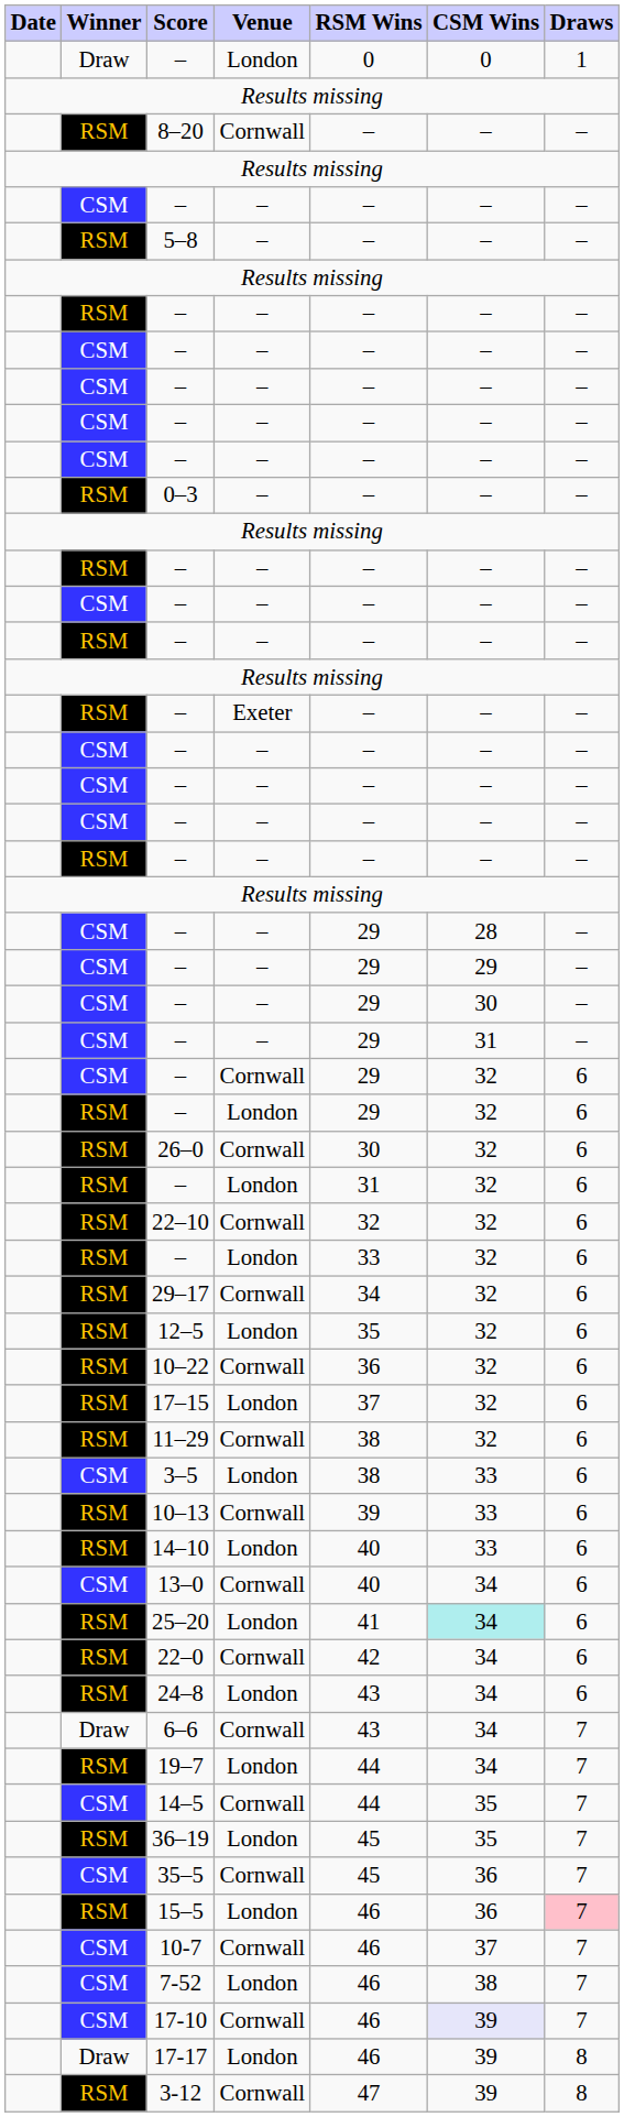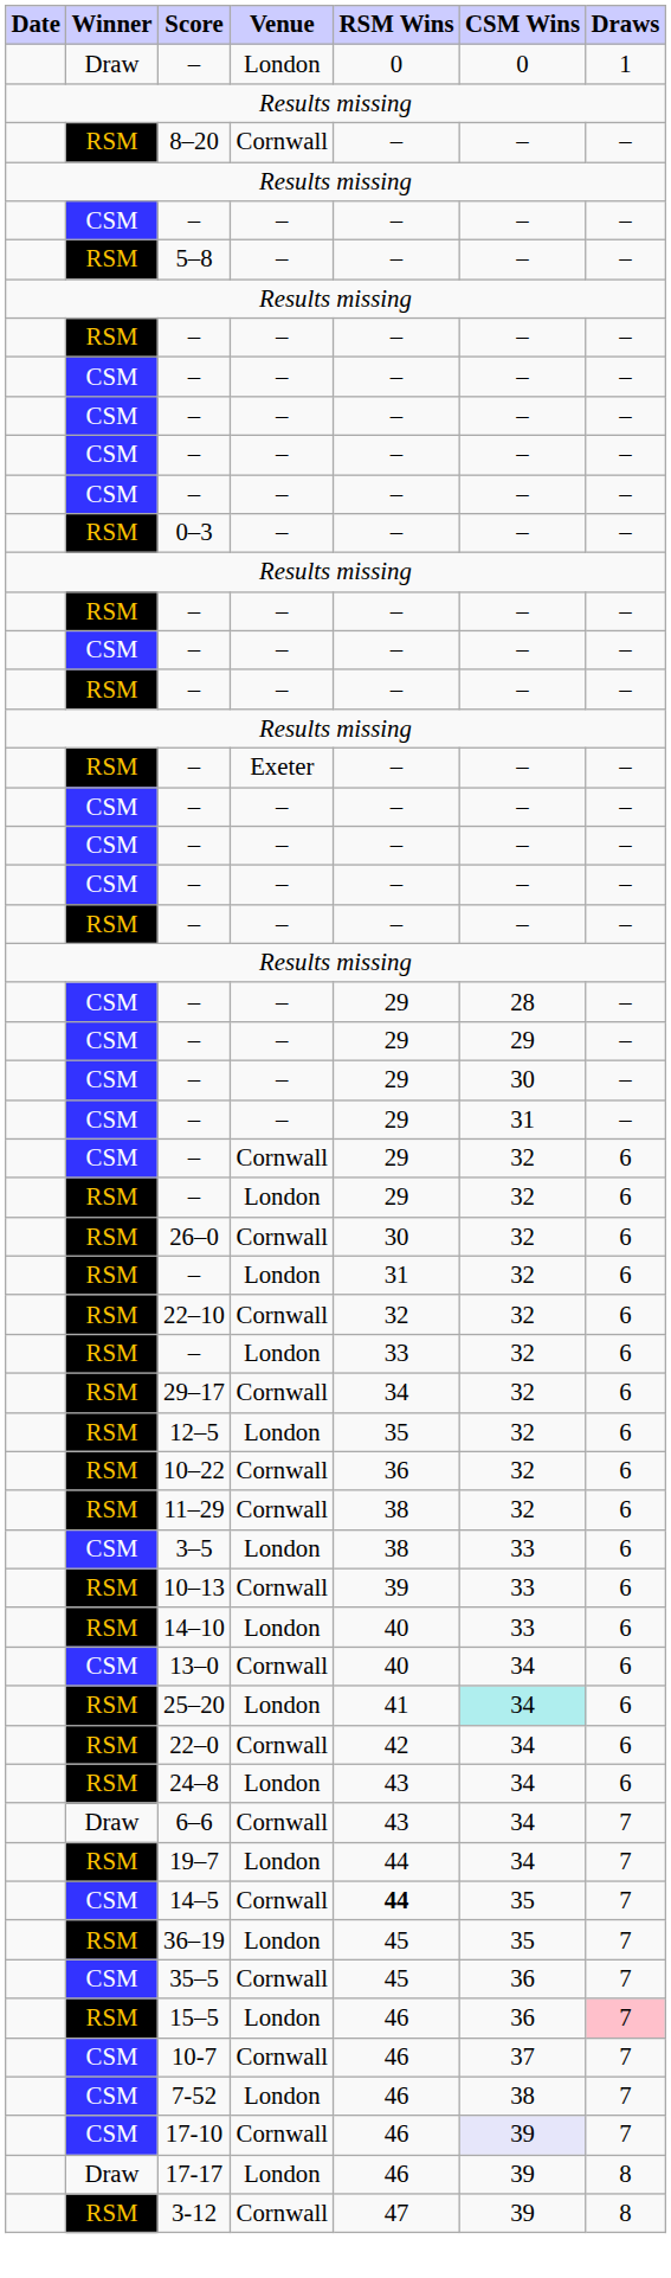 <table class="wikitable" style="text-align:center;">
 <tr style="background:#ccf;">
 <td><strong>Date</strong></td>
 <td style="background:#ccf;"><strong>Winner</strong></td>
 <td style="background:#ccf;"><strong>Score</strong></td>
 <td style="background:#ccf;"><strong>Venue</strong></td>
 <td style="background:#ccf;"><strong>RSM Wins</strong></td>
 <td style="background:#ccf;"><strong>CSM Wins</strong></td>
 <td style="background:#ccf;"><strong>Draws</strong></td>
 </tr>
 <tr>
 <td></td>
 <td>Draw</td>
 <td>–</td>
 <td>London</td>
 <td>0</td>
 <td>0</td>
 <td>1</td>
 </tr>
 <tr>
 <td colspan=7><em>Results missing</em></td>
 </tr>
 <tr>
 <td></td>
 <td style="background:#000; color:#fcc200;">RSM</td>
 <td>8–20</td>
 <td>Cornwall</td>
 <td>–</td>
 <td>–</td>
 <td>–</td>
 </tr>
 <tr>
 <td colspan=7><em>Results missing</em></td>
 </tr>
 <tr>
 <td></td>
 <td style="background:#33f; color:#fff;">CSM</td>
 <td>–</td>
 <td>–</td>
 <td>–</td>
 <td>–</td>
 <td>–</td>
 </tr>
 <tr>
 <td></td>
 <td style="background:#000; color:#fcc200;">RSM</td>
 <td>5–8</td>
 <td>–</td>
 <td>–</td>
 <td>–</td>
 <td>–</td>
 </tr>
 <tr>
 <td colspan=7><em>Results missing</em></td>
 </tr>
 <tr>
 <td></td>
 <td style="background:#000; color:#fcc200;">RSM</td>
 <td>–</td>
 <td>–</td>
 <td>–</td>
 <td>–</td>
 <td>–</td>
 </tr>
 <tr>
 <td></td>
 <td style="background:#33f; color:#fff;">CSM</td>
 <td>–</td>
 <td>–</td>
 <td>–</td>
 <td>–</td>
 <td>–</td>
 </tr>
 <tr>
 <td></td>
 <td style="background:#33f; color:#fff;">CSM</td>
 <td>–</td>
 <td>–</td>
 <td>–</td>
 <td>–</td>
 <td>–</td>
 </tr>
 <tr>
 <td></td>
 <td style="background:#33f; color:#fff;">CSM</td>
 <td>–</td>
 <td>–</td>
 <td>–</td>
 <td>–</td>
 <td>–</td>
 </tr>
 <tr>
 <td></td>
 <td style="background:#33f; color:#fff;">CSM</td>
 <td>–</td>
 <td>–</td>
 <td>–</td>
 <td>–</td>
 <td>–</td>
 </tr>
 <tr>
 <td></td>
 <td style="background:#000; color:#fcc200;">RSM</td>
 <td>0–3</td>
 <td>–</td>
 <td>–</td>
 <td>–</td>
 <td>–</td>
 </tr>
 <tr>
 <td colspan=7><em>Results missing</em></td>
 </tr>
 <tr>
 <td></td>
 <td style="background:#000; color:#fcc200;">RSM</td>
 <td>–</td>
 <td>–</td>
 <td>–</td>
 <td>–</td>
 <td>–</td>
 </tr>
 <tr>
 <td></td>
 <td style="background:#33f; color:#fff;">CSM</td>
 <td>–</td>
 <td>–</td>
 <td>–</td>
 <td>–</td>
 <td>–</td>
 </tr>
 <tr>
 <td></td>
 <td style="background:#000; color:#fcc200;">RSM</td>
 <td>–</td>
 <td>–</td>
 <td>–</td>
 <td>–</td>
 <td>–</td>
 </tr>
 <tr>
 <td colspan=7><em>Results missing</em></td>
 </tr>
 <tr>
 <td></td>
 <td style="background:#000; color:#fcc200;">RSM</td>
 <td>–</td>
 <td>Exeter</td>
 <td>–</td>
 <td>–</td>
 <td>–</td>
 </tr>
 <tr>
 <td></td>
 <td style="background:#33f; color:#fff;">CSM</td>
 <td>–</td>
 <td>–</td>
 <td>–</td>
 <td>–</td>
 <td>–</td>
 </tr>
 <tr>
 <td></td>
 <td style="background:#33f; color:#fff;">CSM</td>
 <td>–</td>
 <td>–</td>
 <td>–</td>
 <td>–</td>
 <td>–</td>
 </tr>
 <tr>
 <td></td>
 <td style="background:#33f; color:#fff;">CSM</td>
 <td>–</td>
 <td>–</td>
 <td>–</td>
 <td>–</td>
 <td>–</td>
 </tr>
 <tr>
 <td></td>
 <td style="background:#000; color:#fcc200;">RSM</td>
 <td>–</td>
 <td>–</td>
 <td>–</td>
 <td>–</td>
 <td>–</td>
 </tr>
 <tr>
 <td colspan=7><em> Results missing</em></td>
 </tr>
 <tr>
 <td></td>
 <td style="background:#33f; color:#fff;">CSM</td>
 <td>–</td>
 <td>–</td>
 <td>29</td>
 <td>28</td>
 <td>–</td>
 </tr>
 <tr>
 <td></td>
 <td style="background:#33f; color:#fff;">CSM</td>
 <td>–</td>
 <td>–</td>
 <td>29</td>
 <td>29</td>
 <td>–</td>
 </tr>
 <tr>
 <td></td>
 <td style="background:#33f; color:#fff;">CSM</td>
 <td>–</td>
 <td>–</td>
 <td>29</td>
 <td>30</td>
 <td>–</td>
 </tr>
 <tr>
 <td></td>
 <td style="background:#33f; color:#fff;">CSM</td>
 <td>–</td>
 <td>–</td>
 <td>29</td>
 <td>31</td>
 <td>–</td>
 </tr>
 <tr>
 <td></td>
 <td style="background:#33f; color:#fff;">CSM</td>
 <td>–</td>
 <td>Cornwall</td>
 <td>29</td>
 <td>32</td>
 <td>6</td>
 </tr>
 <tr>
 <td></td>
 <td style="background:#000; color:#fcc200;">RSM</td>
 <td>–</td>
 <td>London</td>
 <td>29</td>
 <td>32</td>
 <td>6</td>
 </tr>
 <tr>
 <td></td>
 <td style="background:#000; color:#fcc200;">RSM</td>
 <td>26–0</td>
 <td>Cornwall</td>
 <td>30</td>
 <td>32</td>
 <td>6</td>
 </tr>
 <tr>
 <td></td>
 <td style="background:#000; color:#fcc200;">RSM</td>
 <td>–</td>
 <td>London</td>
 <td>31</td>
 <td>32</td>
 <td>6</td>
 </tr>
 <tr>
 <td></td>
 <td style="background:#000; color:#fcc200;">RSM</td>
 <td>22–10</td>
 <td>Cornwall</td>
 <td>32</td>
 <td>32</td>
 <td>6</td>
 </tr>
 <tr>
 <td></td>
 <td style="background:#000; color:#fcc200;">RSM</td>
 <td>–</td>
 <td>London</td>
 <td>33</td>
 <td>32</td>
 <td>6</td>
 </tr>
 <tr>
 <td></td>
 <td style="background:#000; color:#fcc200;">RSM</td>
 <td>29–17</td>
 <td>Cornwall</td>
 <td>34</td>
 <td>32</td>
 <td>6</td>
 </tr>
 <tr>
 <td></td>
 <td style="background:#000; color:#fcc200;">RSM</td>
 <td>12–5</td>
 <td>London</td>
 <td>35</td>
 <td>32</td>
 <td>6</td>
 </tr>
 <tr>
 <td></td>
 <td style="background:#000; color:#fcc200;">RSM</td>
 <td>10–22</td>
 <td>Cornwall</td>
 <td>36</td>
 <td>32</td>
 <td>6</td>
 </tr>
 <tr>
 <td></td>
 <td style="background:#000; color:#fcc200;">RSM</td>
-<td>17–15</td>
-<td>London</td>
-<td>37</td>
-<td>32</td>
-<td>6</td>
-</tr>
-<tr>
-<td></td>
-<td style="background:#000; color:#fcc200;">RSM</td>
 <td>11–29</td>
 <td>Cornwall</td>
 <td>38</td>
 <td>32</td>
 <td>6</td>
 </tr>
 <tr>
 <td></td>
 <td style="background:#33f; color:#fff;">CSM</td>
 <td>3–5</td>
 <td>London</td>
 <td>38</td>
 <td>33</td>
 <td>6</td>
 </tr>
 <tr>
 <td></td>
 <td style="background:#000; color:#fcc200;">RSM</td>
 <td>10–13</td>
 <td>Cornwall</td>
 <td>39</td>
 <td>33</td>
 <td>6</td>
 </tr>
 <tr>
 <td></td>
 <td style="background:#000; color:#fcc200;">RSM</td>
 <td>14–10</td>
 <td>London</td>
 <td>40</td>
 <td>33</td>
 <td>6</td>
 </tr>
 <tr>
 <td></td>
 <td style="background:#33f; color:#fff;">CSM</td>
 <td>13–0</td>
 <td>Cornwall</td>
 <td>40</td>
 <td>34</td>
 <td>6</td>
 </tr>
 <tr>
 <td></td>
 <td style="background:#000; color:#fcc200;">RSM</td>
 <td>25–20</td>
 <td>London</td>
 <td>41</td>
 <td style="background: paleturquoise;">34</td>
 <td>6</td>
 </tr>
 <tr>
 <td></td>
 <td style="background:#000; color:#fcc200;">RSM</td>
 <td>22–0</td>
 <td>Cornwall</td>
 <td>42</td>
 <td>34</td>
 <td>6</td>
 </tr>
 <tr>
 <td></td>
 <td style="background:#000; color:#fcc200;">RSM</td>
 <td>24–8</td>
 <td>London</td>
 <td>43</td>
 <td>34</td>
 <td>6</td>
 </tr>
 <tr>
 <td></td>
 <td>Draw</td>
 <td>6–6</td>
 <td>Cornwall</td>
 <td>43</td>
 <td>34</td>
 <td>7</td>
 </tr>
 <tr>
 <td></td>
 <td style="background:#000; color:#fcc200;">RSM</td>
 <td>19–7</td>
 <td>London</td>
 <td>44</td>
 <td>34</td>
 <td>7</td>
 </tr>
 <tr>
 <td></td>
 <td style="background:#33f; color:#fff;">CSM</td>
 <td>14–5</td>
 <td>Cornwall</td>
-<td>44</td>
+<td><strong>44</strong></td>
 <td>35</td>
 <td>7</td>
 </tr>
 <tr>
 <td></td>
 <td style="background:#000; color:#fcc200;">RSM</td>
 <td>36–19</td>
 <td>London</td>
 <td>45</td>
 <td>35</td>
 <td>7</td>
 </tr>
 <tr>
 <td></td>
 <td style="background:#33f; color:#fff;">CSM</td>
 <td>35–5</td>
 <td>Cornwall</td>
 <td>45</td>
 <td>36</td>
 <td>7</td>
 </tr>
 <tr>
 <td></td>
 <td style="background:#000; color:#fcc200;">RSM</td>
 <td>15–5</td>
 <td>London</td>
 <td>46</td>
 <td>36</td>
 <td style="background: pink;">7</td>
 </tr>
 <tr>
 <td></td>
 <td style="background:#33f; color:#fff;">CSM</td>
 <td>10-7</td>
 <td>Cornwall</td>
 <td>46</td>
 <td>37</td>
 <td>7</td>
 </tr>
 <tr>
 <td></td>
 <td style="background:#33f; color:#fff;">CSM</td>
 <td>7-52</td>
 <td>London</td>
 <td>46</td>
 <td>38</td>
 <td>7</td>
 </tr>
 <tr>
 <td></td>
 <td style="background:#33f; color:#fff;">CSM</td>
 <td>17-10</td>
 <td>Cornwall</td>
 <td>46</td>
 <td style="background: lavender;">39</td>
 <td>7</td>
 </tr>
 <tr>
 <td></td>
 <td>Draw</td>
 <td>17-17</td>
 <td>London</td>
 <td>46</td>
 <td>39</td>
 <td>8</td>
 </tr>
 <tr>
 <td></td>
 <td style="background:#000; color:#fcc200;">RSM</td>
 <td>3-12</td>
 <td>Cornwall</td>
 <td>47</td>
 <td>39</td>
 <td>8</td>
 </tr>
 </table>
